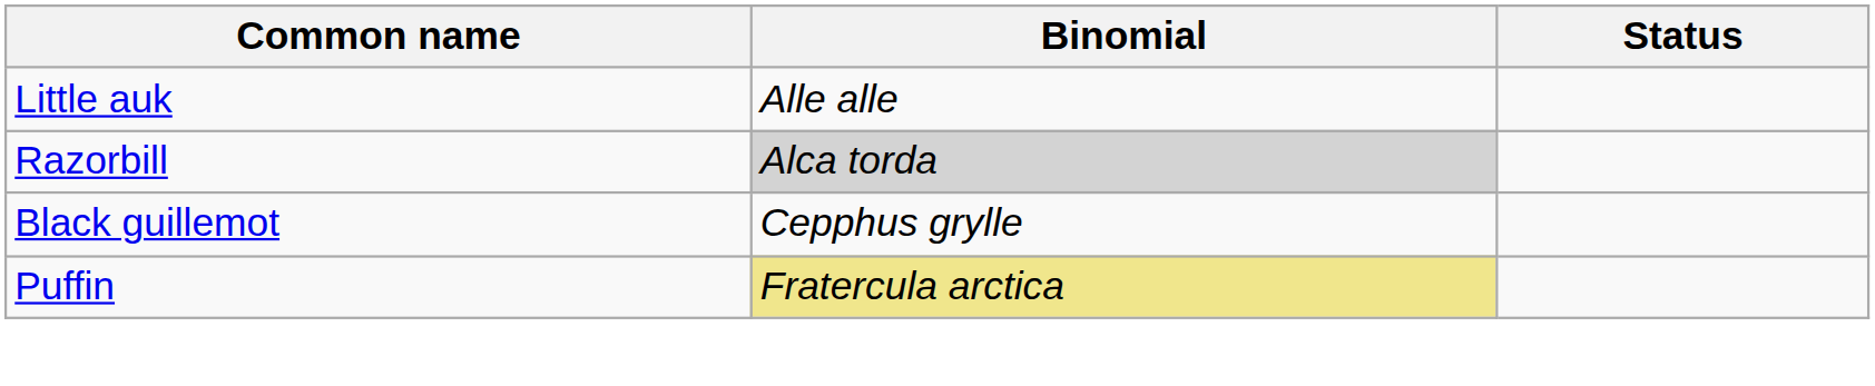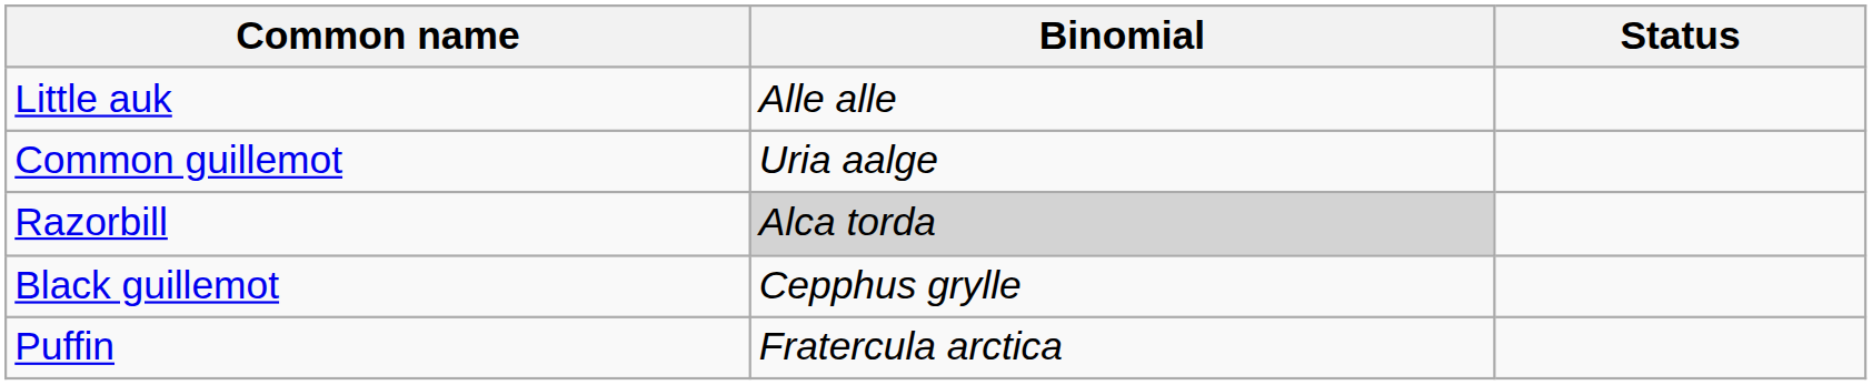 <table style="width:60%;" class="wikitable">
 <tr>
 <th width=40%>Common name</th>
 <th width=40%>Binomial</th>
 <th width=20%>Status</th>
 </tr>
 <tr>
 <td><a href='#'>Little auk</a></td>
 <td><em>Alle alle</em></td>
+<td></td>
+</tr>
+<tr>
+<td><a href='#'>Common guillemot</a></td>
+<td><em>Uria aalge</em></td>
 <td></td>
 </tr>
 <tr>
 <td><a href='#'>Razorbill</a></td>
 <td style="background: lightgrey;"><em>Alca torda</em></td>
 <td></td>
 </tr>
 <tr>
 <td><a href='#'>Black guillemot</a></td>
 <td><em>Cepphus grylle</em></td>
 <td></td>
 </tr>
 <tr>
 <td><a href='#'>Puffin</a></td>
-<td style="background: khaki;"><em>Fratercula arctica</em></td>
+<td><em>Fratercula arctica</em></td>
 <td></td>
 </tr>
 </table>
